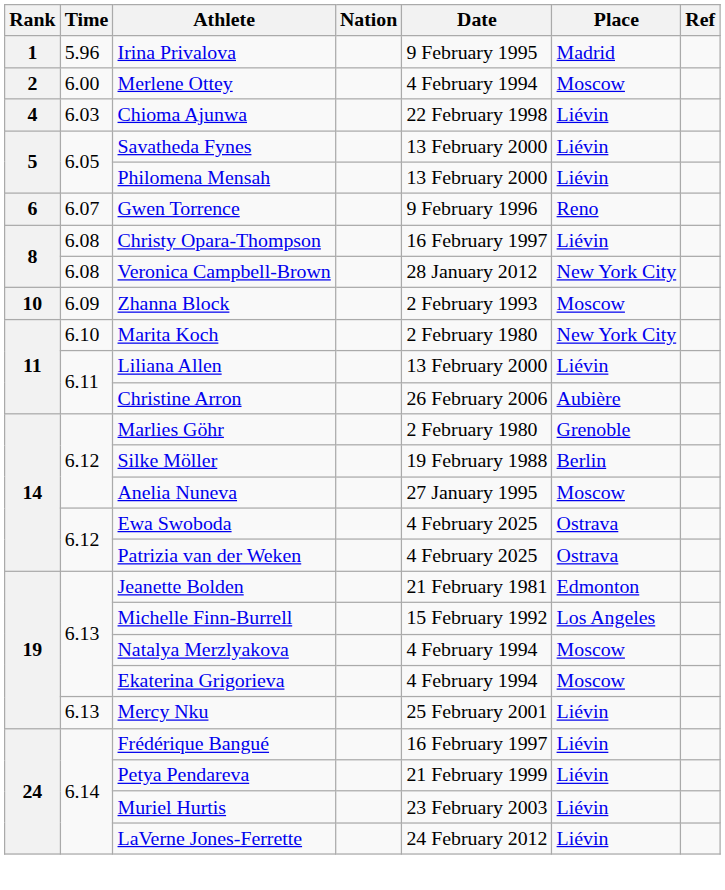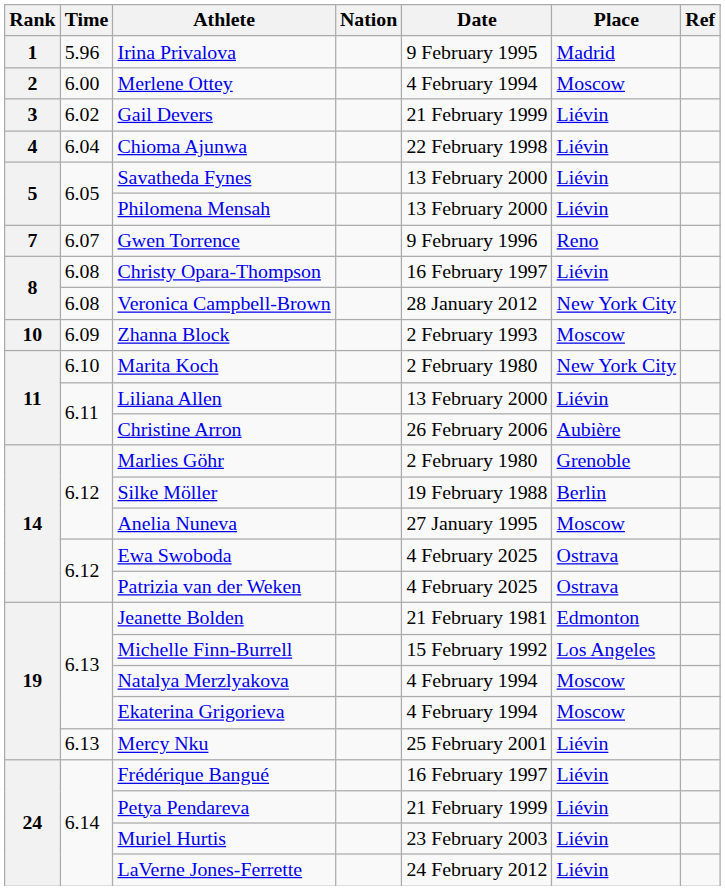 <table class="wikitable">
 <tr>
 <th>Rank</th>
 <th>Time</th>
 <th>Athlete</th>
 <th>Nation</th>
 <th>Date</th>
 <th>Place</th>
 <th>Ref</th>
 </tr>
 <tr>
 <th>1</th>
 <td>5.96</td>
 <td><a href='#'>Irina Privalova</a></td>
 <td></td>
 <td>9 February 1995</td>
 <td><a href='#'>Madrid</a></td>
 <td></td>
 </tr>
 <tr>
 <th>2</th>
 <td>6.00</td>
 <td><a href='#'>Merlene Ottey</a></td>
 <td></td>
 <td>4 February 1994</td>
 <td><a href='#'>Moscow</a></td>
 <td></td>
 </tr>
 <tr>
+<th>3</th>
+<td>6.02</td>
+<td><a href='#'>Gail Devers</a></td>
+<td></td>
+<td>21 February 1999</td>
+<td><a href='#'>Liévin</a></td>
+<td></td>
+</tr>
+<tr>
 <th>4</th>
-<td>6.03</td>
+<td>6.04</td>
 <td><a href='#'>Chioma Ajunwa</a></td>
 <td></td>
 <td>22 February 1998</td>
 <td><a href='#'>Liévin</a></td>
 <td></td>
 </tr>
 <tr>
 <th rowspan=2>5</th>
 <td rowspan=2>6.05</td>
 <td><a href='#'>Savatheda Fynes</a></td>
 <td></td>
 <td>13 February 2000</td>
 <td><a href='#'>Liévin</a></td>
 <td></td>
 </tr>
 <tr>
 <td><a href='#'>Philomena Mensah</a></td>
 <td></td>
 <td>13 February 2000</td>
 <td><a href='#'>Liévin</a></td>
 <td></td>
 </tr>
 <tr>
-<th>6</th>
+<th>7</th>
 <td>6.07 </td>
 <td><a href='#'>Gwen Torrence</a></td>
 <td></td>
 <td>9 February 1996</td>
 <td><a href='#'>Reno</a></td>
 <td></td>
 </tr>
 <tr>
 <th rowspan=2>8</th>
 <td>6.08</td>
 <td><a href='#'>Christy Opara-Thompson</a></td>
 <td></td>
 <td>16 February 1997</td>
 <td><a href='#'>Liévin</a></td>
 <td></td>
 </tr>
 <tr>
 <td>6.08</td>
 <td><a href='#'>Veronica Campbell-Brown</a></td>
 <td></td>
 <td>28 January 2012</td>
 <td><a href='#'>New York City</a></td>
 <td></td>
 </tr>
 <tr>
 <th>10</th>
 <td>6.09</td>
 <td><a href='#'>Zhanna Block</a></td>
 <td></td>
 <td>2 February 1993</td>
 <td><a href='#'>Moscow</a></td>
 <td></td>
 </tr>
 <tr>
 <th rowspan=3>11</th>
 <td>6.10</td>
 <td><a href='#'>Marita Koch</a></td>
 <td></td>
 <td>2 February 1980</td>
 <td><a href='#'>New York City</a></td>
 <td></td>
 </tr>
 <tr>
 <td rowspan=2>6.11</td>
 <td><a href='#'>Liliana Allen</a></td>
 <td></td>
 <td>13 February 2000</td>
 <td><a href='#'>Liévin</a></td>
 <td></td>
 </tr>
 <tr>
 <td><a href='#'>Christine Arron</a></td>
 <td></td>
 <td>26 February 2006</td>
 <td><a href='#'>Aubière</a></td>
 <td></td>
 </tr>
 <tr>
 <th rowspan="5">14</th>
 <td rowspan=3>6.12</td>
 <td><a href='#'>Marlies Göhr</a></td>
 <td></td>
 <td>2 February 1980</td>
 <td><a href='#'>Grenoble</a></td>
 <td></td>
 </tr>
 <tr>
 <td><a href='#'>Silke Möller</a></td>
 <td></td>
 <td>19 February 1988</td>
 <td><a href='#'>Berlin</a></td>
 <td></td>
 </tr>
 <tr>
 <td><a href='#'>Anelia Nuneva</a></td>
 <td></td>
 <td>27 January 1995</td>
 <td><a href='#'>Moscow</a></td>
 <td></td>
 </tr>
 <tr>
 <td rowspan="2">6.12</td>
 <td><a href='#'>Ewa Swoboda</a></td>
 <td></td>
 <td>4 February 2025</td>
 <td><a href='#'>Ostrava</a></td>
 <td></td>
 </tr>
 <tr>
 <td><a href='#'>Patrizia van der Weken</a></td>
 <td></td>
 <td>4 February 2025</td>
 <td><a href='#'>Ostrava</a></td>
 <td></td>
 </tr>
 <tr>
 <th rowspan="5">19</th>
 <td rowspan="4">6.13</td>
 <td><a href='#'>Jeanette Bolden</a></td>
 <td></td>
 <td>21 February 1981</td>
 <td><a href='#'>Edmonton</a></td>
 <td></td>
 </tr>
 <tr>
 <td><a href='#'>Michelle Finn-Burrell</a></td>
 <td></td>
 <td>15 February 1992</td>
 <td><a href='#'>Los Angeles</a></td>
 <td></td>
 </tr>
 <tr>
 <td><a href='#'>Natalya Merzlyakova</a></td>
 <td></td>
 <td>4 February 1994</td>
 <td><a href='#'>Moscow</a></td>
 <td></td>
 </tr>
 <tr>
 <td><a href='#'>Ekaterina Grigorieva</a></td>
 <td></td>
 <td>4 February 1994</td>
 <td><a href='#'>Moscow</a></td>
 <td></td>
 </tr>
 <tr>
 <td>6.13</td>
 <td><a href='#'>Mercy Nku</a></td>
 <td></td>
 <td>25 February 2001</td>
 <td><a href='#'>Liévin</a></td>
 <td></td>
 </tr>
 <tr>
 <th rowspan="4">24</th>
 <td rowspan="4">6.14</td>
 <td><a href='#'>Frédérique Bangué</a></td>
 <td></td>
 <td>16 February 1997</td>
 <td><a href='#'>Liévin</a></td>
 <td></td>
 </tr>
 <tr>
 <td><a href='#'>Petya Pendareva</a></td>
 <td></td>
 <td>21 February 1999</td>
 <td><a href='#'>Liévin</a></td>
 <td></td>
 </tr>
 <tr>
 <td><a href='#'>Muriel Hurtis</a></td>
 <td></td>
 <td>23 February 2003</td>
 <td><a href='#'>Liévin</a></td>
 <td></td>
 </tr>
 <tr>
 <td><a href='#'>LaVerne Jones-Ferrette</a></td>
 <td></td>
 <td>24 February 2012</td>
 <td><a href='#'>Liévin</a></td>
 <td></td>
 </tr>
 </table>
